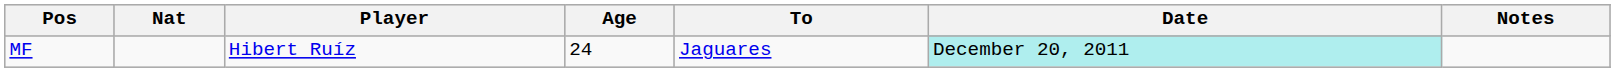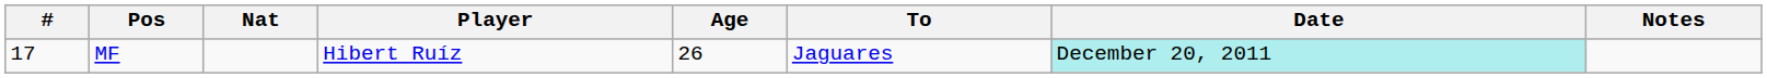 <table class="wikitable" style="width:65%; text-align:center; font-size:95%; text-align:left;">
 <tr>
+<th><strong>#</strong></th>
 <th><strong>Pos</strong></th>
 <th><strong>Nat</strong></th>
 <th><strong>Player</strong></th>
 <th><strong>Age</strong></th>
 <th><strong>To</strong></th>
 <th><strong>Date</strong></th>
 <th><strong>Notes</strong></th>
 </tr>
 <tr>
+<td>17</td>
 <td><a href='#'>MF</a></td>
 <td></td>
 <td><a href='#'>Hibert Ruíz</a></td>
-<td>24</td>
+<td>26</td>
 <td><a href='#'>Jaguares</a></td>
 <td style="background: paleturquoise;">December 20, 2011</td>
 <td></td>
 </tr>
 </table>
